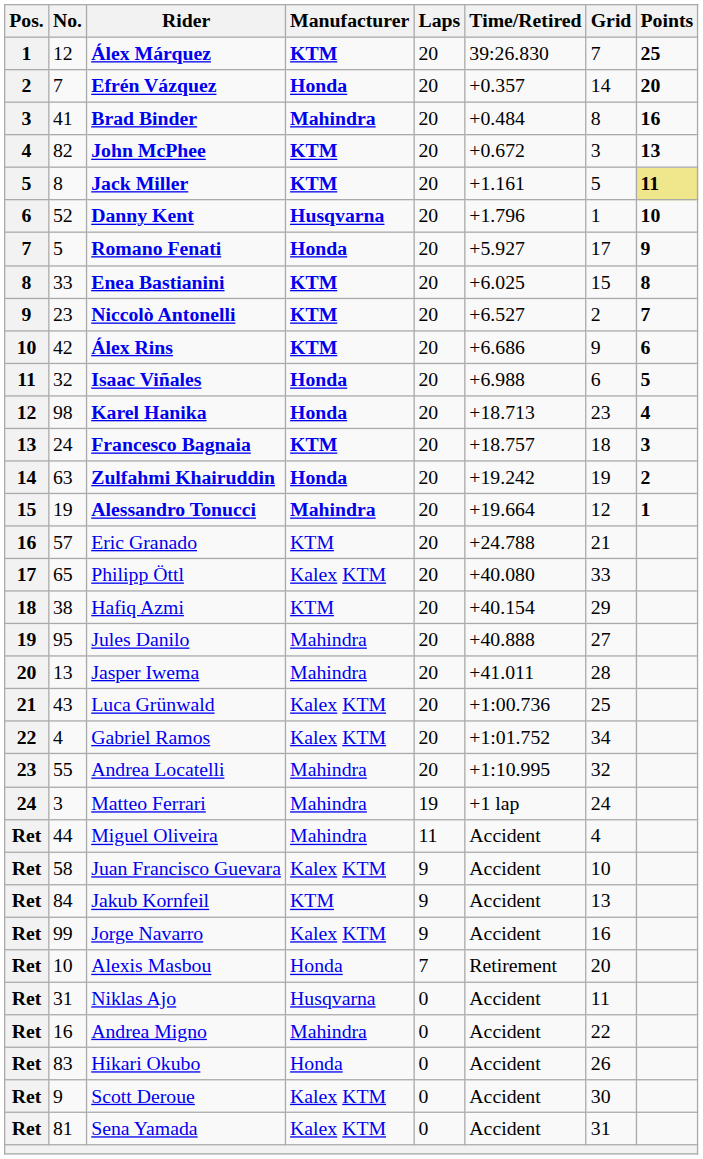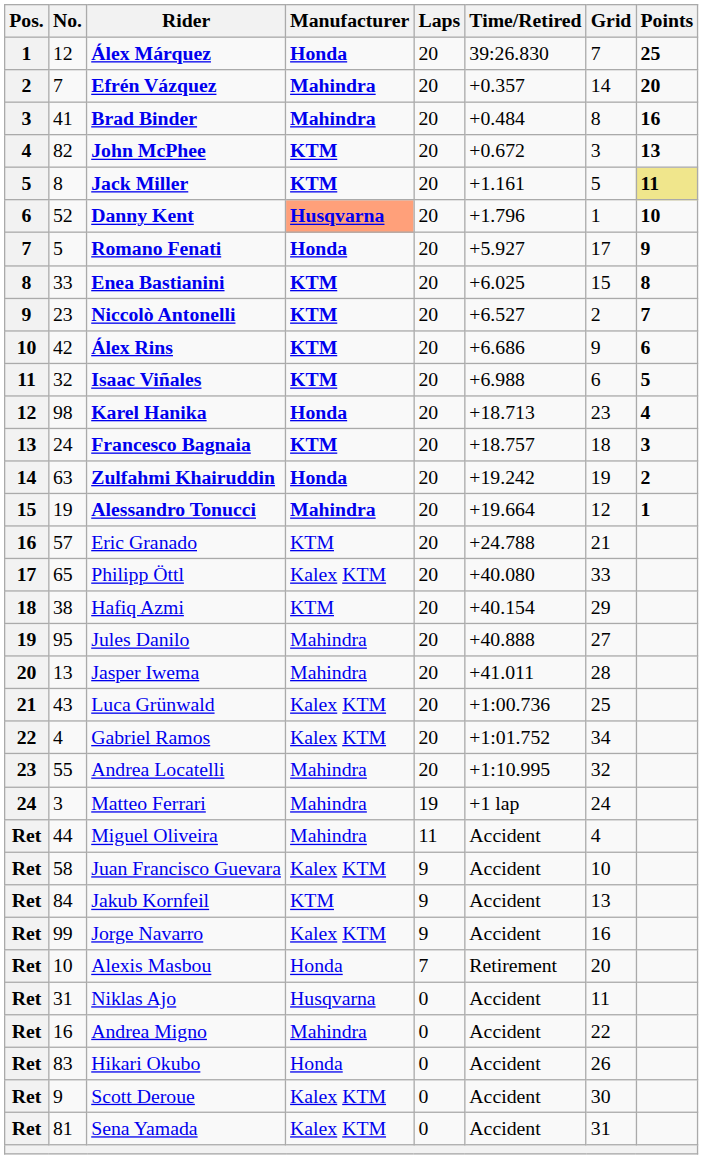 <table class="wikitable" style="font-size: 95%;">
 <tr>
 <th>Pos.</th>
 <th>No.</th>
 <th>Rider</th>
 <th>Manufacturer</th>
 <th>Laps</th>
 <th>Time/Retired</th>
 <th>Grid</th>
 <th>Points</th>
 </tr>
 <tr>
 <th>1</th>
 <td>12</td>
 <td> <strong><a href='#'>Álex Márquez</a></strong></td>
-<td><strong><a href='#'>KTM</a></strong></td>
+<td><strong><a href='#'>Honda</a></strong></td>
 <td>20</td>
 <td>39:26.830</td>
 <td>7</td>
 <td><strong>25</strong></td>
 </tr>
 <tr>
 <th>2</th>
 <td>7</td>
 <td> <strong><a href='#'>Efrén Vázquez</a></strong></td>
-<td><strong><a href='#'>Honda</a></strong></td>
+<td><strong><a href='#'>Mahindra</a></strong></td>
 <td>20</td>
 <td>+0.357</td>
 <td>14</td>
 <td><strong>20</strong></td>
 </tr>
 <tr>
 <th>3</th>
 <td>41</td>
 <td> <strong><a href='#'>Brad Binder</a></strong></td>
 <td><strong><a href='#'>Mahindra</a></strong></td>
 <td>20</td>
 <td>+0.484</td>
 <td>8</td>
 <td><strong>16</strong></td>
 </tr>
 <tr>
 <th>4</th>
 <td>82</td>
 <td> <strong><a href='#'>John McPhee</a></strong></td>
 <td><strong><a href='#'>KTM</a></strong></td>
 <td>20</td>
 <td>+0.672</td>
 <td>3</td>
 <td><strong>13</strong></td>
 </tr>
 <tr>
 <th>5</th>
 <td>8</td>
 <td> <strong><a href='#'>Jack Miller</a></strong></td>
 <td><strong><a href='#'>KTM</a></strong></td>
 <td>20</td>
 <td>+1.161</td>
 <td>5</td>
 <td style="background: khaki;"><strong>11</strong></td>
 </tr>
 <tr>
 <th>6</th>
 <td>52</td>
 <td> <strong><a href='#'>Danny Kent</a></strong></td>
-<td><strong><a href='#'>Husqvarna</a></strong></td>
+<td style="background: lightsalmon;"><strong><a href='#'>Husqvarna</a></strong></td>
 <td>20</td>
 <td>+1.796</td>
 <td>1</td>
 <td><strong>10</strong></td>
 </tr>
 <tr>
 <th>7</th>
 <td>5</td>
 <td> <strong><a href='#'>Romano Fenati</a></strong></td>
 <td><strong><a href='#'>Honda</a></strong></td>
 <td>20</td>
 <td>+5.927</td>
 <td>17</td>
 <td><strong>9</strong></td>
 </tr>
 <tr>
 <th>8</th>
 <td>33</td>
 <td> <strong><a href='#'>Enea Bastianini</a></strong></td>
 <td><strong><a href='#'>KTM</a></strong></td>
 <td>20</td>
 <td>+6.025</td>
 <td>15</td>
 <td><strong>8</strong></td>
 </tr>
 <tr>
 <th>9</th>
 <td>23</td>
 <td> <strong><a href='#'>Niccolò Antonelli</a></strong></td>
 <td><strong><a href='#'>KTM</a></strong></td>
 <td>20</td>
 <td>+6.527</td>
 <td>2</td>
 <td><strong>7</strong></td>
 </tr>
 <tr>
 <th>10</th>
 <td>42</td>
 <td> <strong><a href='#'>Álex Rins</a></strong></td>
 <td><strong><a href='#'>KTM</a></strong></td>
 <td>20</td>
 <td>+6.686</td>
 <td>9</td>
 <td><strong>6</strong></td>
 </tr>
 <tr>
 <th>11</th>
 <td>32</td>
 <td> <strong><a href='#'>Isaac Viñales</a></strong></td>
-<td><strong><a href='#'>Honda</a></strong></td>
+<td><strong><a href='#'>KTM</a></strong></td>
 <td>20</td>
 <td>+6.988</td>
 <td>6</td>
 <td><strong>5</strong></td>
 </tr>
 <tr>
 <th>12</th>
 <td>98</td>
 <td> <strong><a href='#'>Karel Hanika</a></strong></td>
 <td><strong><a href='#'>Honda</a></strong></td>
 <td>20</td>
 <td>+18.713</td>
 <td>23</td>
 <td><strong>4</strong></td>
 </tr>
 <tr>
 <th>13</th>
 <td>24</td>
 <td> <strong><a href='#'>Francesco Bagnaia</a></strong></td>
 <td><strong><a href='#'>KTM</a></strong></td>
 <td>20</td>
 <td>+18.757</td>
 <td>18</td>
 <td><strong>3</strong></td>
 </tr>
 <tr>
 <th>14</th>
 <td>63</td>
 <td> <strong><a href='#'>Zulfahmi Khairuddin</a></strong></td>
 <td><strong><a href='#'>Honda</a></strong></td>
 <td>20</td>
 <td>+19.242</td>
 <td>19</td>
 <td><strong>2</strong></td>
 </tr>
 <tr>
 <th>15</th>
 <td>19</td>
 <td> <strong><a href='#'>Alessandro Tonucci</a></strong></td>
 <td><strong><a href='#'>Mahindra</a></strong></td>
 <td>20</td>
 <td>+19.664</td>
 <td>12</td>
 <td><strong>1</strong></td>
 </tr>
 <tr>
 <th>16</th>
 <td>57</td>
 <td> <a href='#'>Eric Granado</a></td>
 <td><a href='#'>KTM</a></td>
 <td>20</td>
 <td>+24.788</td>
 <td>21</td>
 <td></td>
 </tr>
 <tr>
 <th>17</th>
 <td>65</td>
 <td> <a href='#'>Philipp Öttl</a></td>
 <td><a href='#'>Kalex</a> <a href='#'>KTM</a></td>
 <td>20</td>
 <td>+40.080</td>
 <td>33</td>
 <td></td>
 </tr>
 <tr>
 <th>18</th>
 <td>38</td>
 <td> <a href='#'>Hafiq Azmi</a></td>
 <td><a href='#'>KTM</a></td>
 <td>20</td>
 <td>+40.154</td>
 <td>29</td>
 <td></td>
 </tr>
 <tr>
 <th>19</th>
 <td>95</td>
 <td> <a href='#'>Jules Danilo</a></td>
 <td><a href='#'>Mahindra</a></td>
 <td>20</td>
 <td>+40.888</td>
 <td>27</td>
 <td></td>
 </tr>
 <tr>
 <th>20</th>
 <td>13</td>
 <td> <a href='#'>Jasper Iwema</a></td>
 <td><a href='#'>Mahindra</a></td>
 <td>20</td>
 <td>+41.011</td>
 <td>28</td>
 <td></td>
 </tr>
 <tr>
 <th>21</th>
 <td>43</td>
 <td> <a href='#'>Luca Grünwald</a></td>
 <td><a href='#'>Kalex</a> <a href='#'>KTM</a></td>
 <td>20</td>
 <td>+1:00.736</td>
 <td>25</td>
 <td></td>
 </tr>
 <tr>
 <th>22</th>
 <td>4</td>
 <td> <a href='#'>Gabriel Ramos</a></td>
 <td><a href='#'>Kalex</a> <a href='#'>KTM</a></td>
 <td>20</td>
 <td>+1:01.752</td>
 <td>34</td>
 <td></td>
 </tr>
 <tr>
 <th>23</th>
 <td>55</td>
 <td> <a href='#'>Andrea Locatelli</a></td>
 <td><a href='#'>Mahindra</a></td>
 <td>20</td>
 <td>+1:10.995</td>
 <td>32</td>
 <td></td>
 </tr>
 <tr>
 <th>24</th>
 <td>3</td>
 <td> <a href='#'>Matteo Ferrari</a></td>
 <td><a href='#'>Mahindra</a></td>
 <td>19</td>
 <td>+1 lap</td>
 <td>24</td>
 <td></td>
 </tr>
 <tr>
 <th>Ret</th>
 <td>44</td>
 <td> <a href='#'>Miguel Oliveira</a></td>
 <td><a href='#'>Mahindra</a></td>
 <td>11</td>
 <td>Accident</td>
 <td>4</td>
 <td></td>
 </tr>
 <tr>
 <th>Ret</th>
 <td>58</td>
 <td> <a href='#'>Juan Francisco Guevara</a></td>
 <td><a href='#'>Kalex</a> <a href='#'>KTM</a></td>
 <td>9</td>
 <td>Accident</td>
 <td>10</td>
 <td></td>
 </tr>
 <tr>
 <th>Ret</th>
 <td>84</td>
 <td> <a href='#'>Jakub Kornfeil</a></td>
 <td><a href='#'>KTM</a></td>
 <td>9</td>
 <td>Accident</td>
 <td>13</td>
 <td></td>
 </tr>
 <tr>
 <th>Ret</th>
 <td>99</td>
 <td> <a href='#'>Jorge Navarro</a></td>
 <td><a href='#'>Kalex</a> <a href='#'>KTM</a></td>
 <td>9</td>
 <td>Accident</td>
 <td>16</td>
 <td></td>
 </tr>
 <tr>
 <th>Ret</th>
 <td>10</td>
 <td> <a href='#'>Alexis Masbou</a></td>
 <td><a href='#'>Honda</a></td>
 <td>7</td>
 <td>Retirement</td>
 <td>20</td>
 <td></td>
 </tr>
 <tr>
 <th>Ret</th>
 <td>31</td>
 <td> <a href='#'>Niklas Ajo</a></td>
 <td><a href='#'>Husqvarna</a></td>
 <td>0</td>
 <td>Accident</td>
 <td>11</td>
 <td></td>
 </tr>
 <tr>
 <th>Ret</th>
 <td>16</td>
 <td> <a href='#'>Andrea Migno</a></td>
 <td><a href='#'>Mahindra</a></td>
 <td>0</td>
 <td>Accident</td>
 <td>22</td>
 <td></td>
 </tr>
 <tr>
 <th>Ret</th>
 <td>83</td>
 <td> <a href='#'>Hikari Okubo</a></td>
 <td><a href='#'>Honda</a></td>
 <td>0</td>
 <td>Accident</td>
 <td>26</td>
 <td></td>
 </tr>
 <tr>
 <th>Ret</th>
 <td>9</td>
 <td> <a href='#'>Scott Deroue</a></td>
 <td><a href='#'>Kalex</a> <a href='#'>KTM</a></td>
 <td>0</td>
 <td>Accident</td>
 <td>30</td>
 <td></td>
 </tr>
 <tr>
 <th>Ret</th>
 <td>81</td>
 <td> <a href='#'>Sena Yamada</a></td>
 <td><a href='#'>Kalex</a> <a href='#'>KTM</a></td>
 <td>0</td>
 <td>Accident</td>
 <td>31</td>
 <td></td>
 </tr>
 <tr>
 <th colspan=8></th>
 </tr>
 </table>
